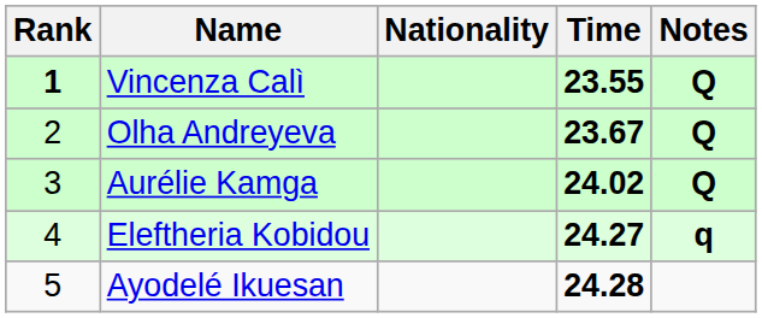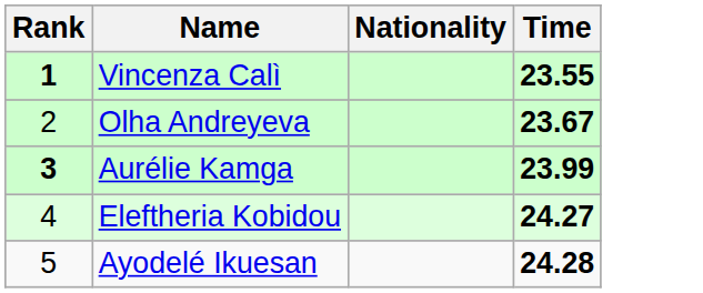 <table class="wikitable sortable" style="text-align:center">
 <tr>
 <th>Rank</th>
 <th>Name</th>
 <th>Nationality</th>
 <th>Time</th>
-<th>Notes</th>
 </tr>
 <tr bgcolor=ccffcc>
 <td><strong>1</strong></td>
 <td align=left><a href='#'>Vincenza Calì</a></td>
 <td align=left></td>
 <td><strong>23.55</strong></td>
-<td><strong>Q</strong></td>
 </tr>
 <tr bgcolor=ccffcc>
 <td>2</td>
 <td align=left><a href='#'>Olha Andreyeva</a></td>
 <td align=left></td>
 <td><strong>23.67</strong></td>
-<td><strong>Q</strong></td>
 </tr>
 <tr bgcolor=ccffcc>
-<td>3</td>
+<td><strong>3</strong></td>
 <td align=left><a href='#'>Aurélie Kamga</a></td>
 <td align=left></td>
-<td><strong>24.02</strong></td>
-<td><strong>Q</strong></td>
+<td><strong>23.99</strong></td>
 </tr>
 <tr bgcolor=ddffdd>
 <td>4</td>
 <td align=left><a href='#'>Eleftheria Kobidou</a></td>
 <td align=left></td>
 <td><strong>24.27</strong></td>
-<td><strong>q</strong></td>
 </tr>
 <tr>
 <td>5</td>
 <td align=left><a href='#'>Ayodelé Ikuesan</a></td>
 <td align=left></td>
 <td><strong>24.28</strong></td>
-<td></td>
 </tr>
 </table>
